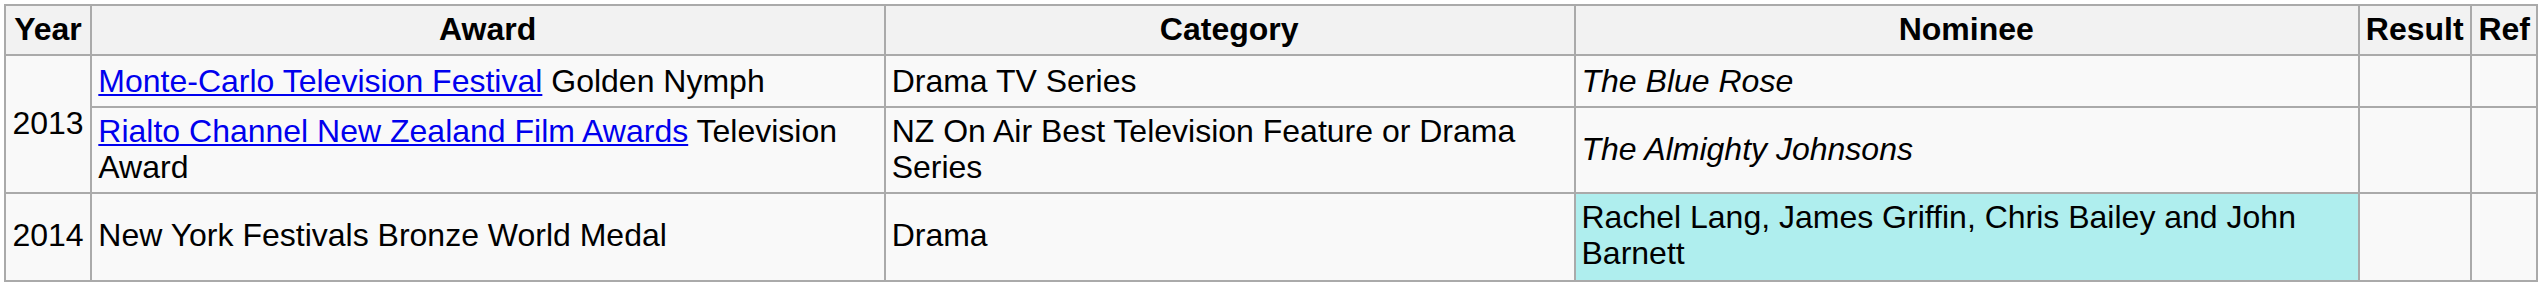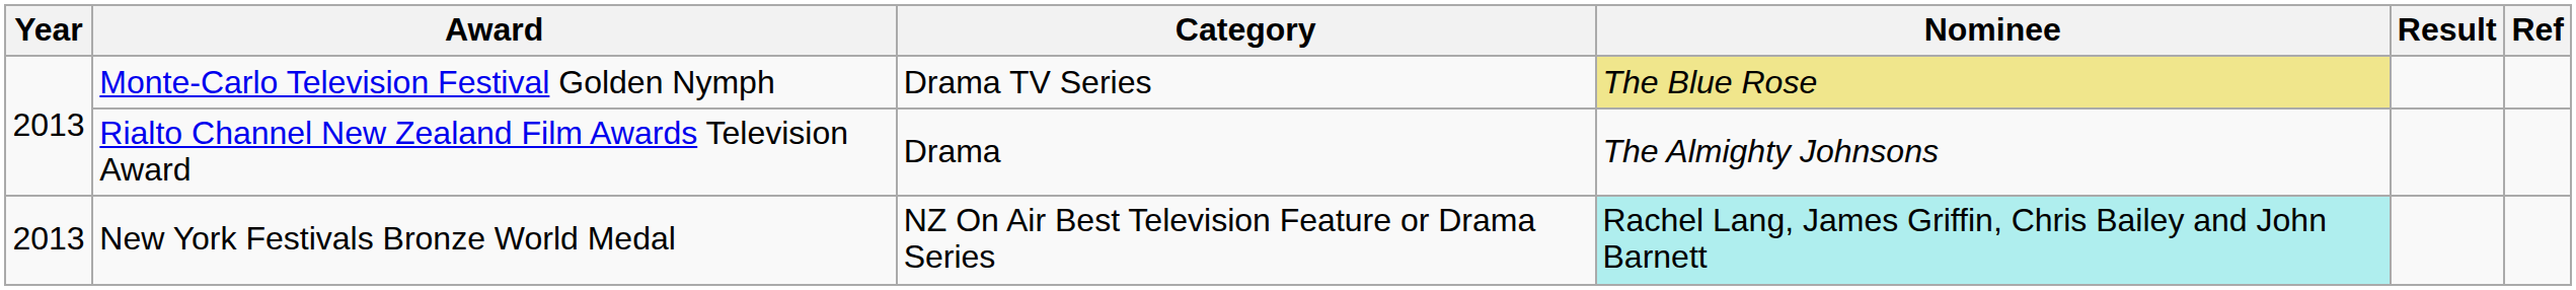 <table class="wikitable" width="80%">
 <tr>
 <th>Year</th>
 <th>Award</th>
 <th>Category</th>
 <th>Nominee</th>
 <th>Result</th>
 <th>Ref</th>
 </tr>
 <tr>
 <td align="center" rowspan="2">2013</td>
 <td><a href='#'>Monte-Carlo Television Festival</a> Golden Nymph</td>
 <td>Drama TV Series</td>
-<td><em>The Blue Rose</em></td>
+<td style="background: khaki;"><em>The Blue Rose</em></td>
 <td></td>
 <td align="center"></td>
 </tr>
 <tr>
 <td><a href='#'>Rialto Channel New Zealand Film Awards</a> Television Award</td>
-<td>NZ On Air Best Television Feature or Drama Series</td>
+<td>Drama</td>
 <td><em>The Almighty Johnsons</em></td>
 <td></td>
 <td align="center"></td>
 </tr>
 <tr>
-<td align="center">2014</td>
+<td align="center">2013</td>
 <td>New York Festivals Bronze World Medal</td>
-<td>Drama</td>
+<td>NZ On Air Best Television Feature or Drama Series</td>
 <td style="background: paleturquoise;">Rachel Lang, James Griffin, Chris Bailey and John Barnett</td>
 <td></td>
 <td align="center"></td>
 </tr>
 </table>
